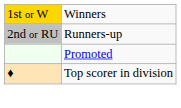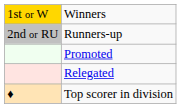 <table class="wikitable" "text-align:center">
 <tr>
 <td bgcolor=gold>1st <small>or</small> W</td>
 <td>Winners</td>
 </tr>
 <tr>
 <td bgcolor=silver>2nd <small>or</small> RU</td>
 <td>Runners-up</td>
 </tr>
 <tr>
 <td bgcolor=#F0FFF0></td>
 <td><a href='#'>Promoted</a></td>
 </tr>
 <tr>
+<td bgcolor=#FFE4E1></td>
+<td><a href='#'>Relegated</a></td>
+</tr>
+<tr>
 <td bgcolor=#FFE4B5>♦</td>
 <td>Top scorer in division</td>
 </tr>
 </table>
